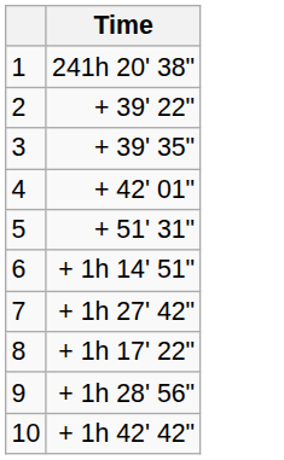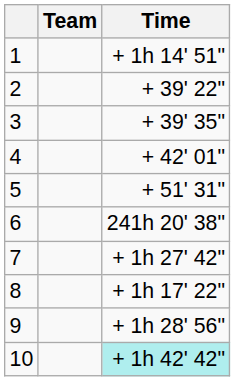 <table class="wikitable">
 <tr>
 <th></th>
+<th>Team</th>
 <th>Time</th>
 </tr>
 <tr>
 <td>1</td>
-<td align=right>241h 20' 38"</td>
+<td></td>
+<td align=right>+ 1h 14' 51"</td>
 </tr>
 <tr>
 <td>2</td>
+<td></td>
 <td align=right>+ 39' 22"</td>
 </tr>
 <tr>
 <td>3</td>
+<td></td>
 <td align=right>+ 39' 35"</td>
 </tr>
 <tr>
 <td>4</td>
+<td></td>
 <td align=right>+ 42' 01"</td>
 </tr>
 <tr>
 <td>5</td>
+<td></td>
 <td align=right>+ 51' 31"</td>
 </tr>
 <tr>
 <td>6</td>
-<td align=right>+ 1h 14' 51"</td>
+<td></td>
+<td align=right>241h 20' 38"</td>
 </tr>
 <tr>
 <td>7</td>
+<td></td>
 <td align=right>+ 1h 27' 42"</td>
 </tr>
 <tr>
 <td>8</td>
+<td></td>
 <td align=right>+ 1h 17' 22"</td>
 </tr>
 <tr>
 <td>9</td>
+<td></td>
 <td align=right>+ 1h 28' 56"</td>
 </tr>
 <tr>
 <td>10</td>
-<td align=right>+ 1h 42' 42"</td>
+<td></td>
+<td align=right style="background: paleturquoise;">+ 1h 42' 42"</td>
 </tr>
 </table>
